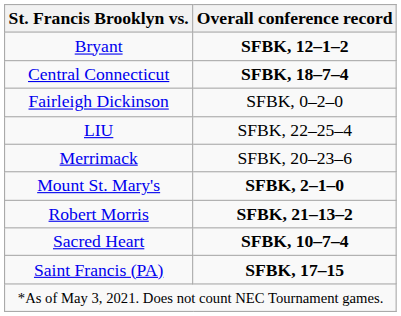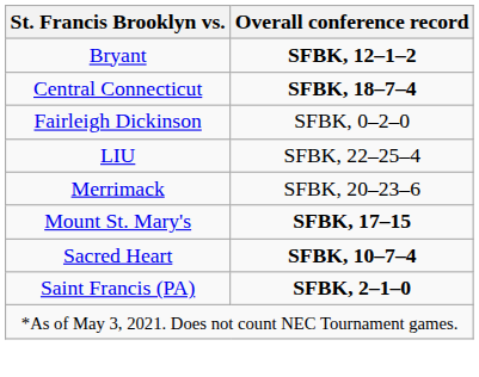 <table class="wikitable" style="text-align: center;">
 <tr>
 <th>St. Francis Brooklyn vs.</th>
 <th>Overall conference record</th>
 </tr>
 <tr>
 <td><a href='#'>Bryant</a></td>
 <td><strong>SFBK, 12–1–2</strong></td>
 </tr>
 <tr>
 <td><a href='#'>Central Connecticut</a></td>
 <td><strong>SFBK, 18–7–4</strong></td>
 </tr>
 <tr>
 <td><a href='#'>Fairleigh Dickinson</a></td>
 <td>SFBK, 0–2–0</td>
 </tr>
 <tr>
 <td><a href='#'>LIU</a></td>
 <td>SFBK, 22–25–4</td>
 </tr>
 <tr>
 <td><a href='#'>Merrimack</a></td>
 <td>SFBK, 20–23–6</td>
 </tr>
 <tr>
 <td><a href='#'>Mount St. Mary's</a></td>
-<td><strong>SFBK, 2–1–0</strong></td>
-</tr>
-<tr>
-<td><a href='#'>Robert Morris</a></td>
-<td><strong>SFBK, 21–13–2</strong></td>
+<td><strong>SFBK, 17–15</strong></td>
 </tr>
 <tr>
 <td><a href='#'>Sacred Heart</a></td>
 <td><strong>SFBK, 10–7–4</strong></td>
 </tr>
 <tr>
 <td><a href='#'>Saint Francis (PA)</a></td>
-<td><strong>SFBK, 17–15</strong></td>
+<td><strong>SFBK, 2–1–0</strong></td>
 </tr>
 <tr>
 <td colspan="2"><small>*As of May 3, 2021. Does not count NEC Tournament games.</small></td>
 </tr>
 </table>
